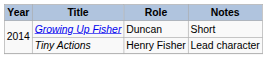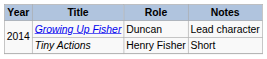 <table class="wikitable sortable">
 <tr>
 <th style="background:#B0C4DE;text-align:center;">Year</th>
 <th style="background:#B0C4DE;text-align:center;">Title</th>
 <th style="background:#B0C4DE;text-align:center;">Role</th>
 <th class="unsortable" style="background:#B0C4DE;text-align:center;">Notes</th>
 </tr>
 <tr>
 <td rowspan="2">2014</td>
 <td><em><a href='#'>Growing Up Fisher</a></em></td>
 <td>Duncan</td>
-<td>Short</td>
+<td>Lead character</td>
 </tr>
 <tr>
 <td><em>Tiny Actions</em></td>
 <td>Henry Fisher</td>
-<td>Lead character</td>
+<td>Short</td>
 </tr>
 <tr>
 </tr>
 </table>
